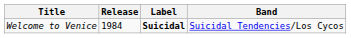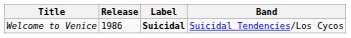 <table class="wikitable">
 <tr>
 <th>Title</th>
 <th>Release</th>
 <th>Label</th>
 <th>Band</th>
 </tr>
 <tr>
 <td><em>Welcome to Venice</em></td>
-<td>1984</td>
+<td>1986</td>
 <td><strong>Suicidal</strong></td>
 <td><a href='#'>Suicidal Tendencies</a>/Los Cycos</td>
 </tr>
 </table>
